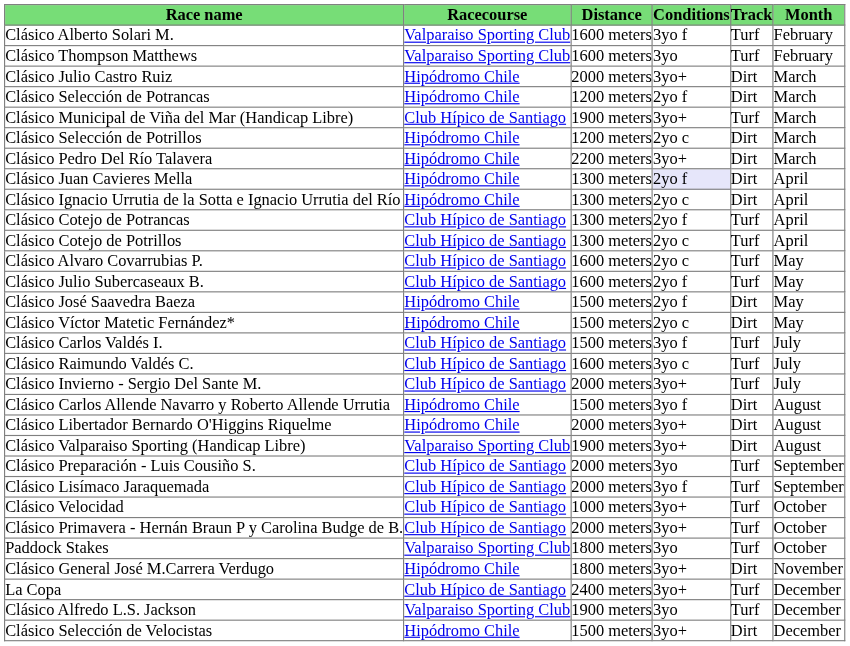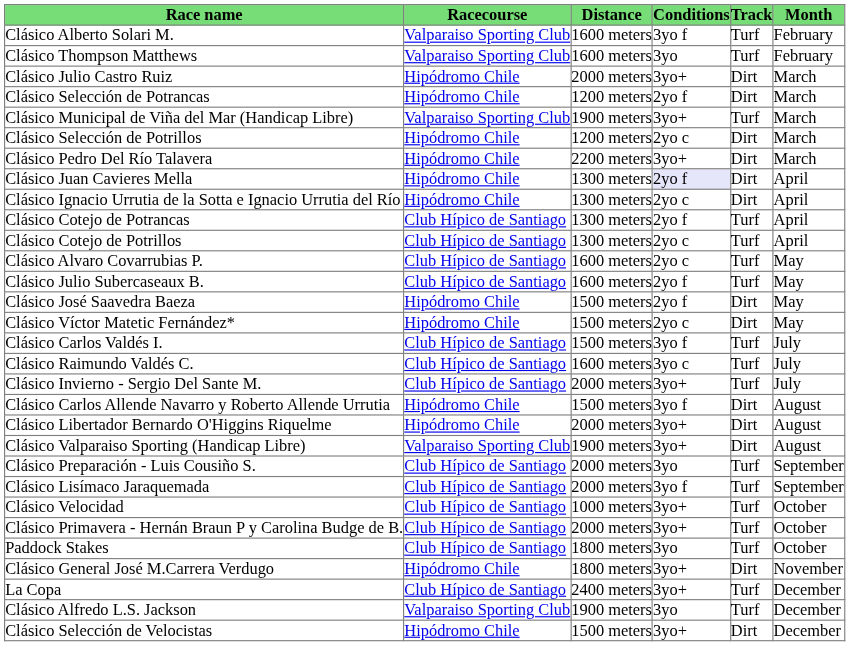 <table class = "sortable" | border="1" cellpadding="0" style="border-collapse: collapse; font-size:90%">
 <tr bgcolor="#77dd77" align="center">
 <th>Race name</th>
 <th>Racecourse</th>
 <th>Distance</th>
 <th>Conditions</th>
 <th>Track</th>
 <th>Month</th>
 </tr>
 <tr>
 <td>Clásico Alberto Solari M.</td>
 <td><a href='#'>Valparaiso Sporting Club</a></td>
 <td>1600 meters</td>
 <td>3yo f</td>
 <td>Turf</td>
 <td>February</td>
 </tr>
 <tr>
 <td>Clásico Thompson Matthews</td>
 <td><a href='#'>Valparaiso Sporting Club</a></td>
 <td>1600 meters</td>
 <td>3yo</td>
 <td>Turf</td>
 <td>February</td>
 </tr>
 <tr>
 <td>Clásico Julio Castro Ruiz</td>
 <td><a href='#'>Hipódromo Chile</a></td>
 <td>2000 meters</td>
 <td>3yo+</td>
 <td>Dirt</td>
 <td>March</td>
 </tr>
 <tr>
 <td>Clásico Selección de Potrancas</td>
 <td><a href='#'>Hipódromo Chile</a></td>
 <td>1200 meters</td>
 <td>2yo f</td>
 <td>Dirt</td>
 <td>March</td>
 </tr>
 <tr>
 <td>Clásico Municipal de Viña del Mar (Handicap Libre)</td>
-<td><a href='#'>Club Hípico de Santiago</a></td>
+<td><a href='#'>Valparaiso Sporting Club</a></td>
 <td>1900 meters</td>
 <td>3yo+</td>
 <td>Turf</td>
 <td>March</td>
 </tr>
 <tr>
 <td>Clásico Selección de Potrillos</td>
 <td><a href='#'>Hipódromo Chile</a></td>
 <td>1200 meters</td>
 <td>2yo c</td>
 <td>Dirt</td>
 <td>March</td>
 </tr>
 <tr>
 <td>Clásico Pedro Del Río Talavera</td>
 <td><a href='#'>Hipódromo Chile</a></td>
 <td>2200 meters</td>
 <td>3yo+</td>
 <td>Dirt</td>
 <td>March</td>
 </tr>
 <tr>
 <td>Clásico Juan Cavieres Mella</td>
 <td><a href='#'>Hipódromo Chile</a></td>
 <td>1300 meters</td>
 <td style="background: lavender;">2yo f</td>
 <td>Dirt</td>
 <td>April</td>
 </tr>
 <tr>
 <td>Clásico Ignacio Urrutia de la Sotta e Ignacio Urrutia del Río</td>
 <td><a href='#'>Hipódromo Chile</a></td>
 <td>1300 meters</td>
 <td>2yo c</td>
 <td>Dirt</td>
 <td>April</td>
 </tr>
 <tr>
 <td>Clásico Cotejo de Potrancas</td>
 <td><a href='#'>Club Hípico de Santiago</a></td>
 <td>1300 meters</td>
 <td>2yo f</td>
 <td>Turf</td>
 <td>April</td>
 </tr>
 <tr>
 <td>Clásico Cotejo de Potrillos</td>
 <td><a href='#'>Club Hípico de Santiago</a></td>
 <td>1300 meters</td>
 <td>2yo c</td>
 <td>Turf</td>
 <td>April</td>
 </tr>
 <tr>
 <td>Clásico Alvaro Covarrubias P.</td>
 <td><a href='#'>Club Hípico de Santiago</a></td>
 <td>1600 meters</td>
 <td>2yo c</td>
 <td>Turf</td>
 <td>May</td>
 </tr>
 <tr>
 <td>Clásico Julio Subercaseaux B.</td>
 <td><a href='#'>Club Hípico de Santiago</a></td>
 <td>1600 meters</td>
 <td>2yo f</td>
 <td>Turf</td>
 <td>May</td>
 </tr>
 <tr>
 <td>Clásico José Saavedra Baeza</td>
 <td><a href='#'>Hipódromo Chile</a></td>
 <td>1500 meters</td>
 <td>2yo f</td>
 <td>Dirt</td>
 <td>May</td>
 </tr>
 <tr>
 <td>Clásico Víctor Matetic Fernández*</td>
 <td><a href='#'>Hipódromo Chile</a></td>
 <td>1500 meters</td>
 <td>2yo c</td>
 <td>Dirt</td>
 <td>May</td>
 </tr>
 <tr>
 <td>Clásico Carlos Valdés I.</td>
 <td><a href='#'>Club Hípico de Santiago</a></td>
 <td>1500 meters</td>
 <td>3yo f</td>
 <td>Turf</td>
 <td>July</td>
 </tr>
 <tr>
 <td>Clásico Raimundo Valdés C.</td>
 <td><a href='#'>Club Hípico de Santiago</a></td>
 <td>1600 meters</td>
 <td>3yo c</td>
 <td>Turf</td>
 <td>July</td>
 </tr>
 <tr>
 <td>Clásico Invierno - Sergio Del Sante M.</td>
 <td><a href='#'>Club Hípico de Santiago</a></td>
 <td>2000 meters</td>
 <td>3yo+</td>
 <td>Turf</td>
 <td>July</td>
 </tr>
 <tr>
 <td>Clásico Carlos Allende Navarro y Roberto Allende Urrutia</td>
 <td><a href='#'>Hipódromo Chile</a></td>
 <td>1500 meters</td>
 <td>3yo f</td>
 <td>Dirt</td>
 <td>August</td>
 </tr>
 <tr>
 <td>Clásico Libertador Bernardo O'Higgins Riquelme</td>
 <td><a href='#'>Hipódromo Chile</a></td>
 <td>2000 meters</td>
 <td>3yo+</td>
 <td>Dirt</td>
 <td>August</td>
 </tr>
 <tr>
 <td>Clásico Valparaiso Sporting (Handicap Libre)</td>
 <td><a href='#'>Valparaiso Sporting Club</a></td>
 <td>1900 meters</td>
 <td>3yo+</td>
 <td>Dirt</td>
 <td>August</td>
 </tr>
 <tr>
 <td>Clásico Preparación - Luis Cousiño S.</td>
 <td><a href='#'>Club Hípico de Santiago</a></td>
 <td>2000 meters</td>
 <td>3yo</td>
 <td>Turf</td>
 <td>September</td>
 </tr>
 <tr>
 <td>Clásico Lisímaco Jaraquemada</td>
 <td><a href='#'>Club Hípico de Santiago</a></td>
 <td>2000 meters</td>
 <td>3yo f</td>
 <td>Turf</td>
 <td>September</td>
 </tr>
 <tr>
 <td>Clásico Velocidad</td>
 <td><a href='#'>Club Hípico de Santiago</a></td>
 <td>1000 meters</td>
 <td>3yo+</td>
 <td>Turf</td>
 <td>October</td>
 </tr>
 <tr>
 <td>Clásico Primavera - Hernán Braun P y Carolina Budge de B.</td>
 <td><a href='#'>Club Hípico de Santiago</a></td>
 <td>2000 meters</td>
 <td>3yo+</td>
 <td>Turf</td>
 <td>October</td>
 </tr>
 <tr>
 <td>Paddock Stakes</td>
-<td><a href='#'>Valparaiso Sporting Club</a></td>
+<td><a href='#'>Club Hípico de Santiago</a></td>
 <td>1800 meters</td>
 <td>3yo</td>
 <td>Turf</td>
 <td>October</td>
 </tr>
 <tr>
 <td>Clásico General José M.Carrera Verdugo</td>
 <td><a href='#'>Hipódromo Chile</a></td>
 <td>1800 meters</td>
 <td>3yo+</td>
 <td>Dirt</td>
 <td>November</td>
 </tr>
 <tr>
 <td>La Copa</td>
 <td><a href='#'>Club Hípico de Santiago</a></td>
 <td>2400 meters</td>
 <td>3yo+</td>
 <td>Turf</td>
 <td>December</td>
 </tr>
 <tr>
 <td>Clásico Alfredo L.S. Jackson</td>
 <td><a href='#'>Valparaiso Sporting Club</a></td>
 <td>1900 meters</td>
 <td>3yo</td>
 <td>Turf</td>
 <td>December</td>
 </tr>
 <tr>
 <td>Clásico Selección de Velocistas</td>
 <td><a href='#'>Hipódromo Chile</a></td>
 <td>1500 meters</td>
 <td>3yo+</td>
 <td>Dirt</td>
 <td>December</td>
 </tr>
 </table>
